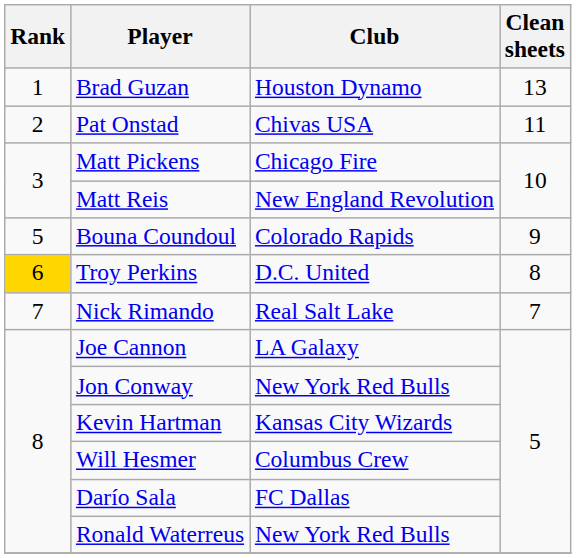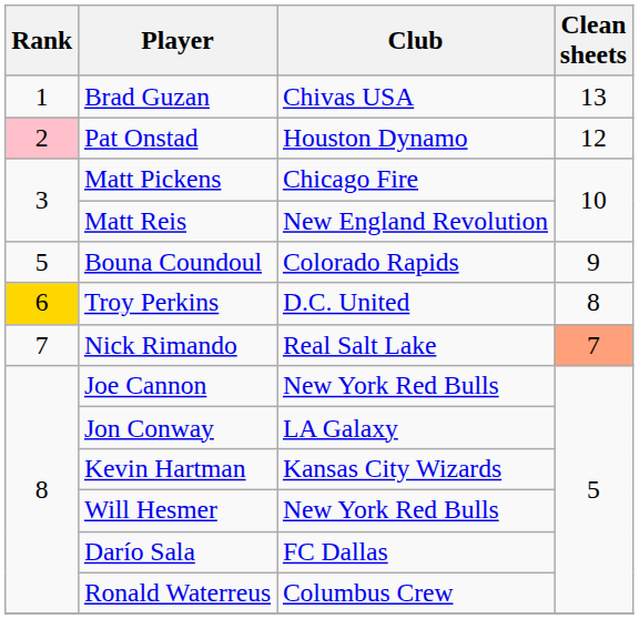 <table class="wikitable" style="text-align:center">
 <tr>
 <th>Rank</th>
 <th>Player</th>
 <th>Club</th>
 <th>Clean<br>sheets</th>
 </tr>
 <tr>
 <td>1</td>
 <td align="left"> <a href='#'>Brad Guzan</a></td>
-<td align="left"><a href='#'>Houston Dynamo</a></td>
+<td align="left"><a href='#'>Chivas USA</a></td>
 <td>13</td>
 </tr>
 <tr>
-<td>2</td>
+<td style="background: pink;">2</td>
 <td align="left"> <a href='#'>Pat Onstad</a></td>
-<td align="left"><a href='#'>Chivas USA</a></td>
-<td>11</td>
+<td align="left"><a href='#'>Houston Dynamo</a></td>
+<td>12</td>
 </tr>
 <tr>
 <td rowspan="2">3</td>
 <td align="left"> <a href='#'>Matt Pickens</a></td>
 <td align="left"><a href='#'>Chicago Fire</a></td>
 <td rowspan="2">10</td>
 </tr>
 <tr>
 <td align="left"> <a href='#'>Matt Reis</a></td>
 <td align="left"><a href='#'>New England Revolution</a></td>
 </tr>
 <tr>
 <td>5</td>
 <td align="left"> <a href='#'>Bouna Coundoul</a></td>
 <td align="left"><a href='#'>Colorado Rapids</a></td>
 <td>9</td>
 </tr>
 <tr>
 <td style="background: gold;">6</td>
 <td align="left"> <a href='#'>Troy Perkins</a></td>
 <td align="left"><a href='#'>D.C. United</a></td>
 <td>8</td>
 </tr>
 <tr>
 <td>7</td>
 <td align="left"> <a href='#'>Nick Rimando</a></td>
 <td align="left"><a href='#'>Real Salt Lake</a></td>
-<td>7</td>
+<td style="background: lightsalmon;">7</td>
 </tr>
 <tr>
 <td rowspan="6">8</td>
 <td align="left"> <a href='#'>Joe Cannon</a></td>
-<td align="left"><a href='#'>LA Galaxy</a></td>
+<td align="left"><a href='#'>New York Red Bulls</a></td>
 <td rowspan="6">5</td>
 </tr>
 <tr>
 <td align="left"> <a href='#'>Jon Conway</a></td>
-<td align="left"><a href='#'>New York Red Bulls</a></td>
+<td align="left"><a href='#'>LA Galaxy</a></td>
 </tr>
 <tr>
 <td align="left"> <a href='#'>Kevin Hartman</a></td>
 <td align="left"><a href='#'>Kansas City Wizards</a></td>
 </tr>
 <tr>
 <td align="left"> <a href='#'>Will Hesmer</a></td>
-<td align="left"><a href='#'>Columbus Crew</a></td>
+<td align="left"><a href='#'>New York Red Bulls</a></td>
 </tr>
 <tr>
 <td align="left"> <a href='#'>Darío Sala</a></td>
 <td align="left"><a href='#'>FC Dallas</a></td>
 </tr>
 <tr>
 <td align="left"> <a href='#'>Ronald Waterreus</a></td>
-<td align="left"><a href='#'>New York Red Bulls</a></td>
+<td align="left"><a href='#'>Columbus Crew</a></td>
 </tr>
 <tr>
 </tr>
 </table>
